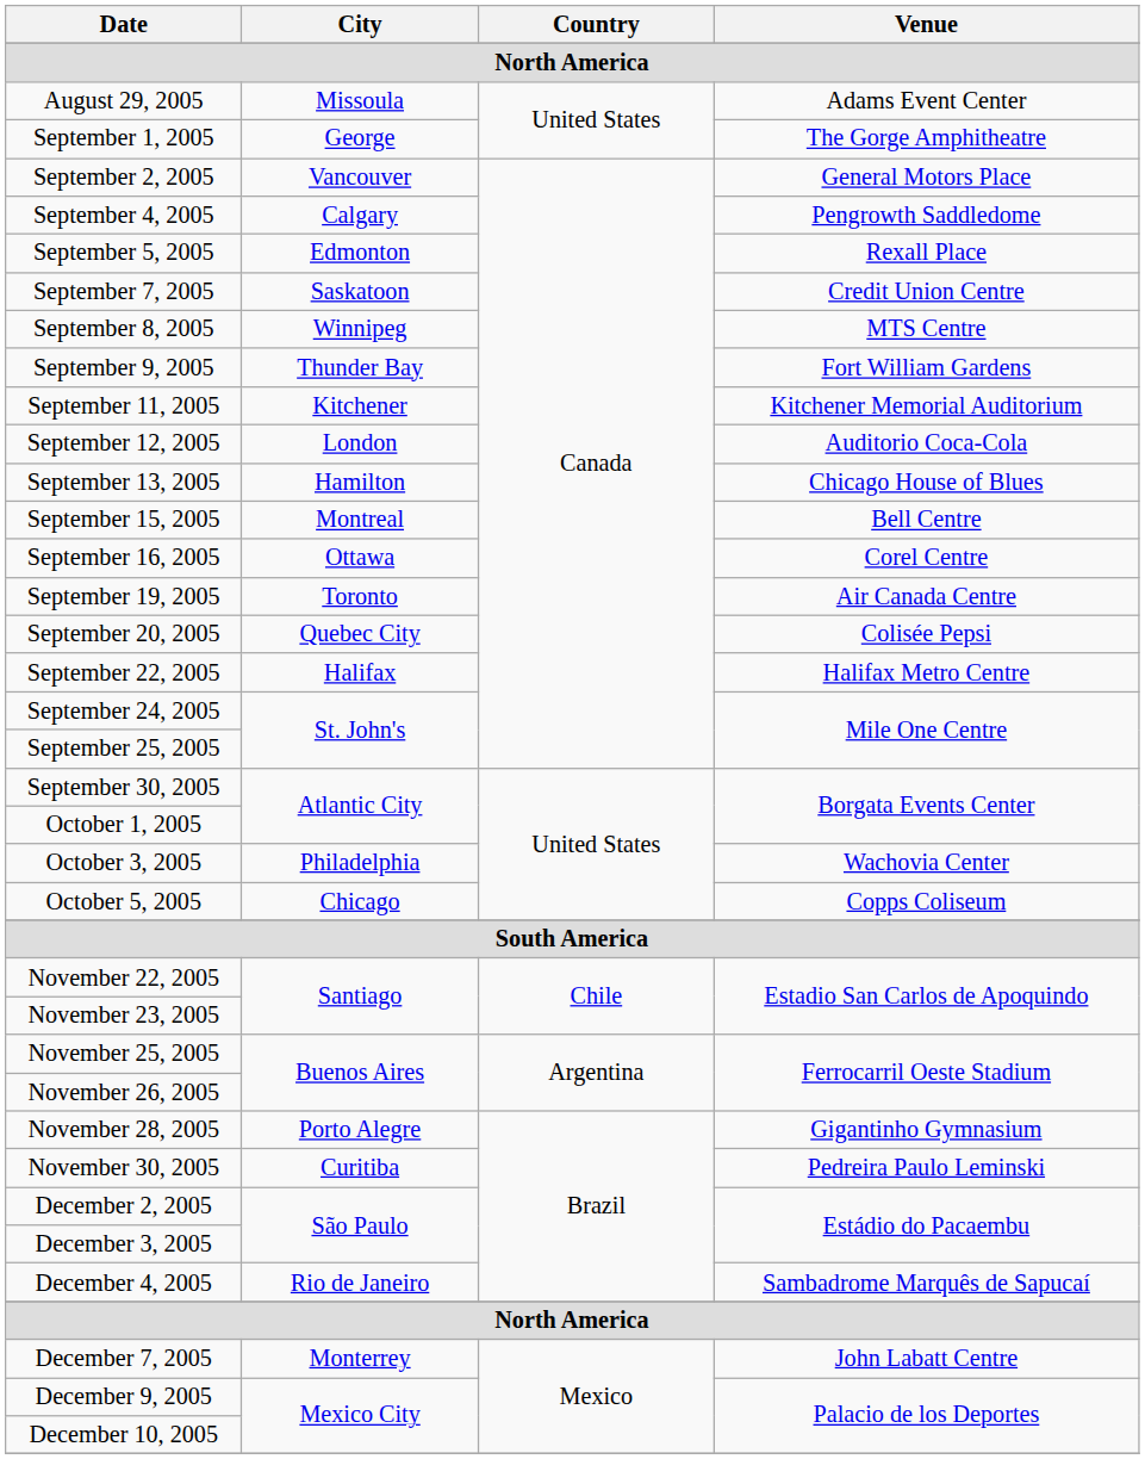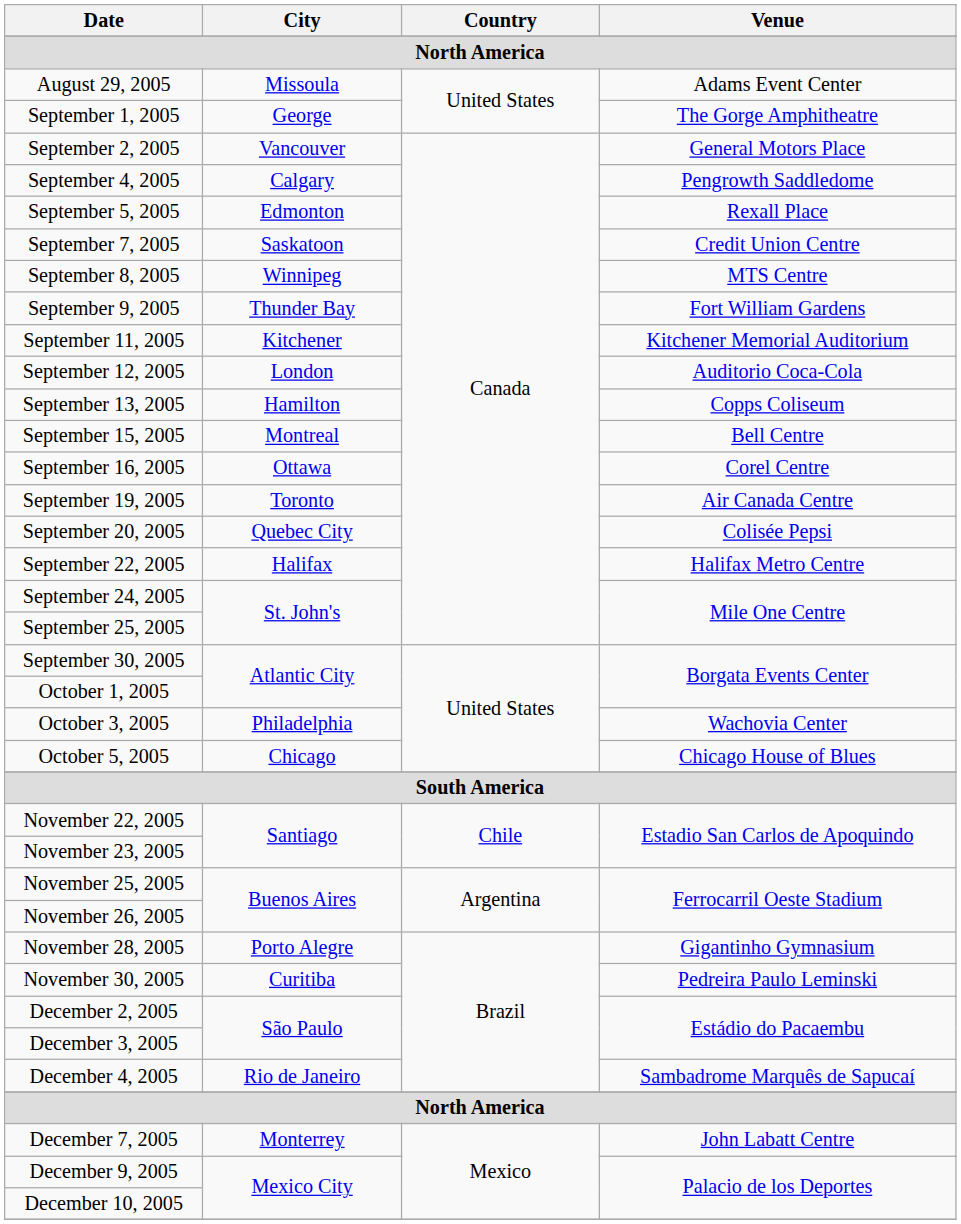 <table class="wikitable" style="text-align:center;">
 <tr>
 <th width="150">Date</th>
 <th width="150">City</th>
 <th width="150">Country</th>
 <th width="275">Venue</th>
 </tr>
 <tr>
 </tr>
 <tr style="background:#ddd;">
 <td colspan="4"><strong>North America</strong></td>
 </tr>
 <tr>
 <td>August 29, 2005</td>
 <td><a href='#'>Missoula</a></td>
 <td rowspan="2">United States</td>
 <td>Adams Event Center</td>
 </tr>
 <tr>
 <td>September 1, 2005</td>
 <td><a href='#'>George</a></td>
 <td><a href='#'>The Gorge Amphitheatre</a></td>
 </tr>
 <tr>
 <td>September 2, 2005</td>
 <td><a href='#'>Vancouver</a></td>
 <td rowspan="16">Canada</td>
 <td><a href='#'>General Motors Place</a></td>
 </tr>
 <tr>
 <td>September 4, 2005</td>
 <td><a href='#'>Calgary</a></td>
 <td><a href='#'>Pengrowth Saddledome</a></td>
 </tr>
 <tr>
 <td>September 5, 2005</td>
 <td><a href='#'>Edmonton</a></td>
 <td><a href='#'>Rexall Place</a></td>
 </tr>
 <tr>
 <td>September 7, 2005</td>
 <td><a href='#'>Saskatoon</a></td>
 <td><a href='#'>Credit Union Centre</a></td>
 </tr>
 <tr>
 <td>September 8, 2005</td>
 <td><a href='#'>Winnipeg</a></td>
 <td><a href='#'>MTS Centre</a></td>
 </tr>
 <tr>
 <td>September 9, 2005</td>
 <td><a href='#'>Thunder Bay</a></td>
 <td><a href='#'>Fort William Gardens</a></td>
 </tr>
 <tr>
 <td>September 11, 2005</td>
 <td><a href='#'>Kitchener</a></td>
 <td><a href='#'>Kitchener Memorial Auditorium</a></td>
 </tr>
 <tr>
 <td>September 12, 2005</td>
 <td><a href='#'>London</a></td>
 <td><a href='#'>Auditorio Coca-Cola</a></td>
 </tr>
 <tr>
 <td>September 13, 2005</td>
 <td><a href='#'>Hamilton</a></td>
-<td><a href='#'>Chicago House of Blues</a></td>
+<td><a href='#'>Copps Coliseum</a></td>
 </tr>
 <tr>
 <td>September 15, 2005</td>
 <td><a href='#'>Montreal</a></td>
 <td><a href='#'>Bell Centre</a></td>
 </tr>
 <tr>
 <td>September 16, 2005</td>
 <td><a href='#'>Ottawa</a></td>
 <td><a href='#'>Corel Centre</a></td>
 </tr>
 <tr>
 <td>September 19, 2005</td>
 <td><a href='#'>Toronto</a></td>
 <td><a href='#'>Air Canada Centre</a></td>
 </tr>
 <tr>
 <td>September 20, 2005</td>
 <td><a href='#'>Quebec City</a></td>
 <td><a href='#'>Colisée Pepsi</a></td>
 </tr>
 <tr>
 <td>September 22, 2005</td>
 <td><a href='#'>Halifax</a></td>
 <td><a href='#'>Halifax Metro Centre</a></td>
 </tr>
 <tr>
 <td>September 24, 2005</td>
 <td rowspan="2"><a href='#'>St. John's</a></td>
 <td rowspan="2"><a href='#'>Mile One Centre</a></td>
 </tr>
 <tr>
 <td>September 25, 2005</td>
 </tr>
 <tr>
 <td>September 30, 2005</td>
 <td rowspan="2"><a href='#'>Atlantic City</a></td>
 <td rowspan="4">United States</td>
 <td rowspan="2"><a href='#'>Borgata Events Center</a></td>
 </tr>
 <tr>
 <td>October 1, 2005</td>
 </tr>
 <tr>
 <td>October 3, 2005</td>
 <td><a href='#'>Philadelphia</a></td>
 <td><a href='#'>Wachovia Center</a></td>
 </tr>
 <tr>
 <td>October 5, 2005</td>
 <td><a href='#'>Chicago</a></td>
-<td><a href='#'>Copps Coliseum</a></td>
+<td><a href='#'>Chicago House of Blues</a></td>
 </tr>
 <tr>
 </tr>
 <tr style="background:#ddd;">
 <td colspan="4"><strong>South America</strong></td>
 </tr>
 <tr>
 <td>November 22, 2005</td>
 <td rowspan="2"><a href='#'>Santiago</a></td>
 <td rowspan="2"><a href='#'>Chile</a></td>
 <td rowspan="2"><a href='#'>Estadio San Carlos de Apoquindo</a></td>
 </tr>
 <tr>
 <td>November 23, 2005</td>
 </tr>
 <tr>
 <td>November 25, 2005</td>
 <td rowspan="2"><a href='#'>Buenos Aires</a></td>
 <td rowspan="2">Argentina</td>
 <td rowspan="2"><a href='#'>Ferrocarril Oeste Stadium</a></td>
 </tr>
 <tr>
 <td>November 26, 2005</td>
 </tr>
 <tr>
 <td>November 28, 2005</td>
 <td><a href='#'>Porto Alegre</a></td>
 <td rowspan="5">Brazil</td>
 <td><a href='#'>Gigantinho Gymnasium</a></td>
 </tr>
 <tr>
 <td>November 30, 2005</td>
 <td><a href='#'>Curitiba</a></td>
 <td><a href='#'>Pedreira Paulo Leminski</a></td>
 </tr>
 <tr>
 <td>December 2, 2005</td>
 <td rowspan="2"><a href='#'>São Paulo</a></td>
 <td rowspan="2"><a href='#'>Estádio do Pacaembu</a></td>
 </tr>
 <tr>
 <td>December 3, 2005</td>
 </tr>
 <tr>
 <td>December 4, 2005</td>
 <td><a href='#'>Rio de Janeiro</a></td>
 <td><a href='#'>Sambadrome Marquês de Sapucaí</a></td>
 </tr>
 <tr>
 </tr>
 <tr style="background:#ddd;">
 <td colspan="4"><strong>North America</strong></td>
 </tr>
 <tr>
 <td>December 7, 2005</td>
 <td><a href='#'>Monterrey</a></td>
 <td rowspan="3">Mexico</td>
 <td><a href='#'>John Labatt Centre</a></td>
 </tr>
 <tr>
 <td>December 9, 2005</td>
 <td rowspan="2"><a href='#'>Mexico City</a></td>
 <td rowspan="2"><a href='#'>Palacio de los Deportes</a></td>
 </tr>
 <tr>
 <td>December 10, 2005</td>
 </tr>
 <tr>
 </tr>
 </table>
